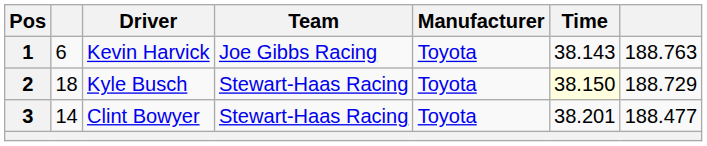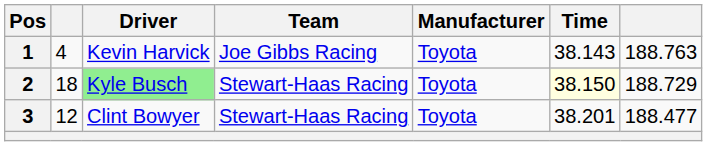 <table class="wikitable" style="font-size:95%">
 <tr>
 <th>Pos</th>
 <th></th>
 <th>Driver</th>
 <th>Team</th>
 <th>Manufacturer</th>
 <th>Time</th>
 <th></th>
 </tr>
 <tr>
 <th>1</th>
-<td>6</td>
+<td>4</td>
 <td><a href='#'>Kevin Harvick</a></td>
 <td><a href='#'>Joe Gibbs Racing</a></td>
 <td><a href='#'>Toyota</a></td>
 <td>38.143</td>
 <td>188.763</td>
 </tr>
 <tr>
 <th>2</th>
 <td>18</td>
-<td><a href='#'>Kyle Busch</a></td>
+<td style="background: lightgreen;"><a href='#'>Kyle Busch</a></td>
 <td><a href='#'>Stewart-Haas Racing</a></td>
 <td><a href='#'>Toyota</a></td>
 <td style="background: lightyellow;">38.150</td>
 <td>188.729</td>
 </tr>
 <tr>
 <th>3</th>
-<td>14</td>
+<td>12</td>
 <td><a href='#'>Clint Bowyer</a></td>
 <td><a href='#'>Stewart-Haas Racing</a></td>
 <td><a href='#'>Toyota</a></td>
 <td>38.201</td>
 <td>188.477</td>
 </tr>
 <tr>
 <th colspan="7"></th>
 </tr>
 </table>
